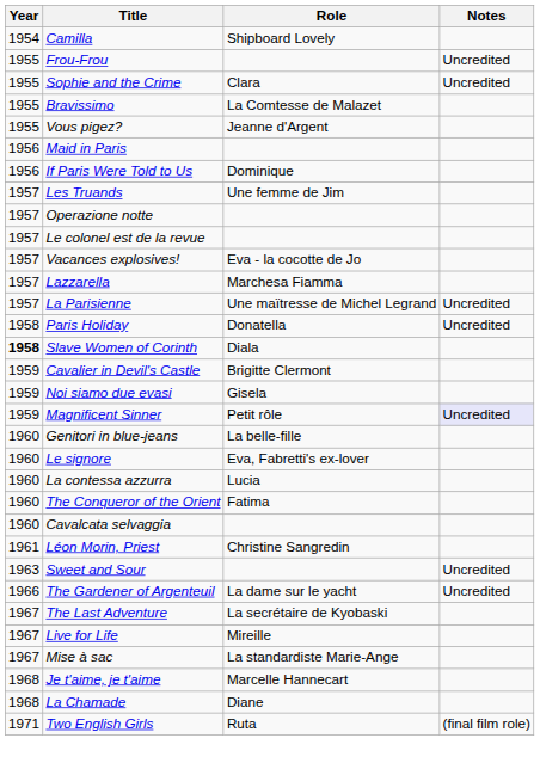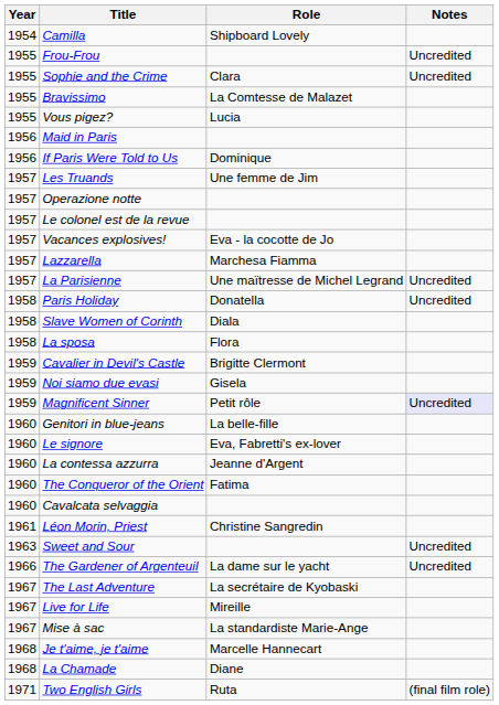 <table class="wikitable">
 <tr>
 <th>Year</th>
 <th>Title</th>
 <th>Role</th>
 <th>Notes</th>
 </tr>
 <tr>
 <td>1954</td>
 <td><em><a href='#'>Camilla</a></em></td>
 <td>Shipboard Lovely</td>
 <td></td>
 </tr>
 <tr>
 <td>1955</td>
 <td><em><a href='#'>Frou-Frou</a></em></td>
 <td></td>
 <td>Uncredited</td>
 </tr>
 <tr>
 <td>1955</td>
 <td><em><a href='#'>Sophie and the Crime</a></em></td>
 <td>Clara</td>
 <td>Uncredited</td>
 </tr>
 <tr>
 <td>1955</td>
 <td><em><a href='#'>Bravissimo</a></em></td>
 <td>La Comtesse de Malazet</td>
 <td></td>
 </tr>
 <tr>
 <td>1955</td>
 <td><em>Vous pigez?</em></td>
-<td>Jeanne d'Argent</td>
+<td>Lucia</td>
 <td></td>
 </tr>
 <tr>
 <td>1956</td>
 <td><em><a href='#'>Maid in Paris</a></em></td>
 <td></td>
 <td></td>
 </tr>
 <tr>
 <td>1956</td>
 <td><em><a href='#'>If Paris Were Told to Us</a></em></td>
 <td>Dominique</td>
 <td></td>
 </tr>
 <tr>
 <td>1957</td>
 <td><em><a href='#'>Les Truands</a></em></td>
 <td>Une femme de Jim</td>
 <td></td>
 </tr>
 <tr>
 <td>1957</td>
 <td><em>Operazione notte</em></td>
 <td></td>
 <td></td>
 </tr>
 <tr>
 <td>1957</td>
 <td><em>Le colonel est de la revue</em></td>
 <td></td>
 <td></td>
 </tr>
 <tr>
 <td>1957</td>
 <td><em>Vacances explosives!</em></td>
 <td>Eva - la cocotte de Jo</td>
 <td></td>
 </tr>
 <tr>
 <td>1957</td>
 <td><em><a href='#'>Lazzarella</a></em></td>
 <td>Marchesa Fiamma</td>
 <td></td>
 </tr>
 <tr>
 <td>1957</td>
 <td><em><a href='#'>La Parisienne</a></em></td>
 <td>Une maïtresse de Michel Legrand</td>
 <td>Uncredited</td>
 </tr>
 <tr>
 <td>1958</td>
 <td><em><a href='#'>Paris Holiday</a></em></td>
 <td>Donatella</td>
 <td>Uncredited</td>
 </tr>
 <tr>
-<td><strong>1958</strong></td>
+<td>1958</td>
 <td><em><a href='#'>Slave Women of Corinth</a></em></td>
 <td>Diala</td>
+<td></td>
+</tr>
+<tr>
+<td>1958</td>
+<td><em><a href='#'>La sposa</a></em></td>
+<td>Flora</td>
 <td></td>
 </tr>
 <tr>
 <td>1959</td>
 <td><em><a href='#'>Cavalier in Devil's Castle</a></em></td>
 <td>Brigitte Clermont</td>
 <td></td>
 </tr>
 <tr>
 <td>1959</td>
 <td><em><a href='#'>Noi siamo due evasi</a></em></td>
 <td>Gisela</td>
 <td></td>
 </tr>
 <tr>
 <td>1959</td>
 <td><em><a href='#'>Magnificent Sinner</a></em></td>
 <td>Petit rôle</td>
 <td style="background: lavender;">Uncredited</td>
 </tr>
 <tr>
 <td>1960</td>
 <td><em>Genitori in blue-jeans</em></td>
 <td>La belle-fille</td>
 <td></td>
 </tr>
 <tr>
 <td>1960</td>
 <td><em><a href='#'>Le signore</a></em></td>
 <td>Eva, Fabretti's ex-lover</td>
 <td></td>
 </tr>
 <tr>
 <td>1960</td>
 <td><em>La contessa azzurra</em></td>
-<td>Lucia</td>
+<td>Jeanne d'Argent</td>
 <td></td>
 </tr>
 <tr>
 <td>1960</td>
 <td><em><a href='#'>The Conqueror of the Orient</a></em></td>
 <td>Fatima</td>
 <td></td>
 </tr>
 <tr>
 <td>1960</td>
 <td><em>Cavalcata selvaggia</em></td>
 <td></td>
 <td></td>
 </tr>
 <tr>
 <td>1961</td>
 <td><em><a href='#'>Léon Morin, Priest</a></em></td>
 <td>Christine Sangredin</td>
 <td></td>
 </tr>
 <tr>
 <td>1963</td>
 <td><em><a href='#'>Sweet and Sour</a></em></td>
 <td></td>
 <td>Uncredited</td>
 </tr>
 <tr>
 <td>1966</td>
 <td><em><a href='#'>The Gardener of Argenteuil</a></em></td>
 <td>La dame sur le yacht</td>
 <td>Uncredited</td>
 </tr>
 <tr>
 <td>1967</td>
 <td><em><a href='#'>The Last Adventure</a></em></td>
 <td>La secrétaire de Kyobaski</td>
 <td></td>
 </tr>
 <tr>
 <td>1967</td>
 <td><em><a href='#'>Live for Life</a></em></td>
 <td>Mireille</td>
 <td></td>
 </tr>
 <tr>
 <td>1967</td>
 <td><em>Mise à sac</em></td>
 <td>La standardiste Marie-Ange</td>
 <td></td>
 </tr>
 <tr>
 <td>1968</td>
 <td><em><a href='#'>Je t'aime, je t'aime</a></em></td>
 <td>Marcelle Hannecart</td>
 <td></td>
 </tr>
 <tr>
 <td>1968</td>
 <td><em><a href='#'>La Chamade</a></em></td>
 <td>Diane</td>
 <td></td>
 </tr>
 <tr>
 <td>1971</td>
 <td><em><a href='#'>Two English Girls</a></em></td>
 <td>Ruta</td>
 <td>(final film role)</td>
 </tr>
 </table>
